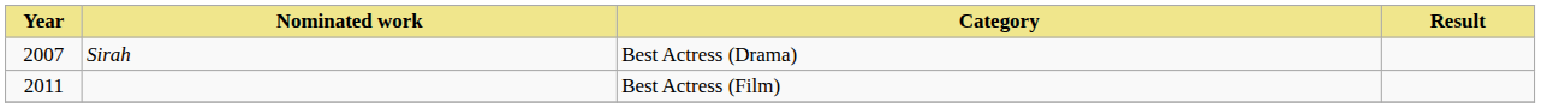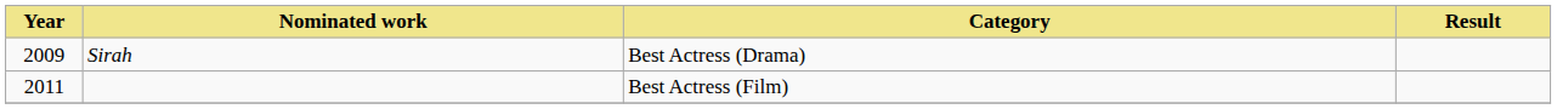 <table class="wikitable" width="95%">
 <tr>
 <th style="background:#F0E68C" width="5%">Year</th>
 <th style="background:#F0E68C" width="35%">Nominated work</th>
 <th style="background:#F0E68C" width="50%">Category</th>
 <th style="background:#F0E68C" width="10%">Result</th>
 </tr>
 <tr>
-<td align="center">2007</td>
+<td align="center">2009</td>
 <td><em>Sirah</em></td>
 <td>Best Actress (Drama)</td>
 <td></td>
 </tr>
 <tr>
 <td align="center">2011</td>
 <td><em></em></td>
 <td>Best Actress (Film)</td>
 <td></td>
 </tr>
 <tr>
 </tr>
 </table>
